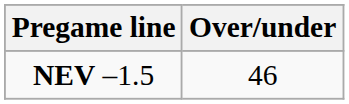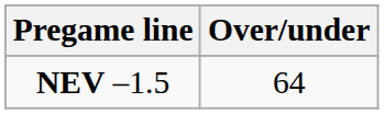 <table class="wikitable">
 <tr align="center">
 <th style=>Pregame line</th>
 <th style=>Over/under</th>
 </tr>
 <tr align="center">
 <td><strong>NEV</strong> –1.5</td>
-<td>46</td>
+<td>64</td>
 </tr>
 </table>
